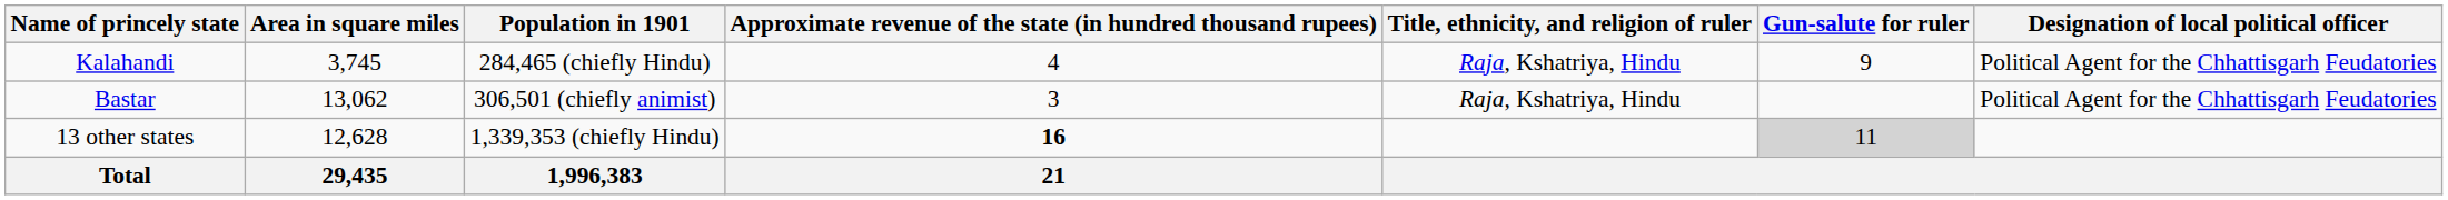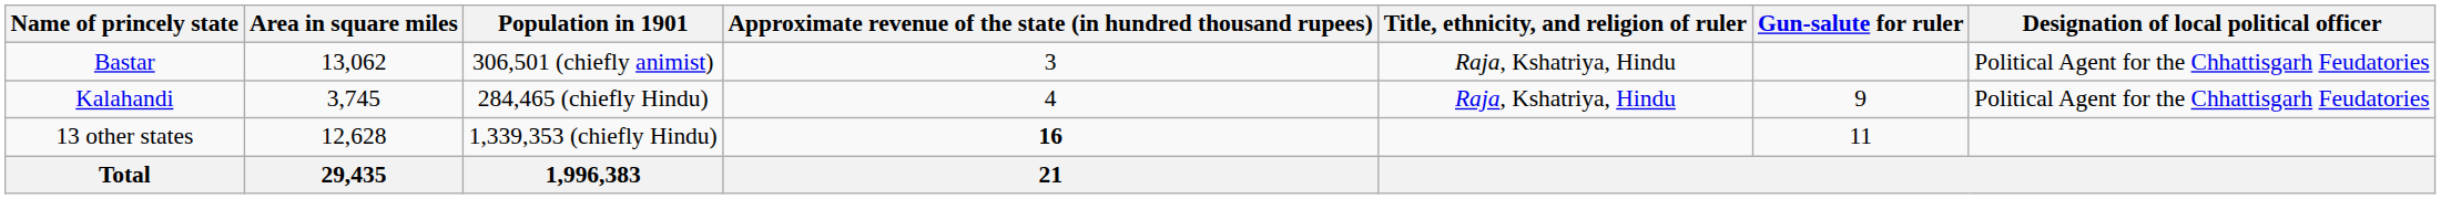 <table class="wikitable">
 <tr>
 <th>Name of princely state</th>
 <th>Area in square miles</th>
 <th>Population in 1901</th>
 <th>Approximate revenue of the state (in hundred thousand rupees)</th>
 <th>Title, ethnicity, and religion of ruler</th>
 <th><a href='#'>Gun-salute</a> for ruler</th>
 <th>Designation of local political officer</th>
 </tr>
 <tr>
+<td align="center"><a href='#'>Bastar</a></td>
+<td align="center">13,062</td>
+<td align="center">306,501 (chiefly <a href='#'>animist</a>)</td>
+<td align="center">3</td>
+<td align="center"><em>Raja</em>, Kshatriya, Hindu</td>
+<td align="center"></td>
+<td align="center">Political Agent for the <a href='#'>Chhattisgarh</a> <a href='#'>Feudatories</a></td>
+</tr>
+<tr>
 <td align="center"><a href='#'>Kalahandi</a></td>
 <td align="center">3,745</td>
 <td align="center">284,465 (chiefly Hindu)</td>
 <td align="center">4</td>
 <td align="center"><em><a href='#'>Raja</a></em>, Kshatriya, <a href='#'>Hindu</a></td>
 <td align="center">9</td>
 <td align="center">Political Agent for the <a href='#'>Chhattisgarh</a> <a href='#'>Feudatories</a></td>
 </tr>
 <tr>
-<td align="center"><a href='#'>Bastar</a></td>
-<td align="center">13,062</td>
-<td align="center">306,501 (chiefly <a href='#'>animist</a>)</td>
-<td align="center">3</td>
-<td align="center"><em>Raja</em>, Kshatriya, Hindu</td>
-<td align="center"></td>
-<td align="center">Political Agent for the <a href='#'>Chhattisgarh</a> <a href='#'>Feudatories</a></td>
-</tr>
-<tr>
 <td align="center">13 other states</td>
 <td align="center">12,628</td>
 <td align="center">1,339,353 (chiefly Hindu)</td>
 <td align="center"><strong>16</strong></td>
 <td align="center"></td>
-<td align="center" style="background: lightgrey;">11</td>
+<td align="center">11</td>
 <td align="center"></td>
 </tr>
 <tr>
 <th>Total</th>
 <th>29,435</th>
 <th>1,996,383</th>
 <th>21</th>
 <th colspan="3"></th>
 </tr>
 </table>
